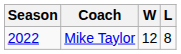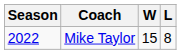 <table class="wikitable">
 <tr>
 <th>Season</th>
 <th>Coach</th>
 <th>W</th>
 <th>L</th>
 </tr>
 <tr>
 <td><a href='#'>2022</a></td>
 <td><a href='#'>Mike Taylor</a></td>
-<td>12</td>
+<td>15</td>
 <td>8</td>
 </tr>
 </table>
